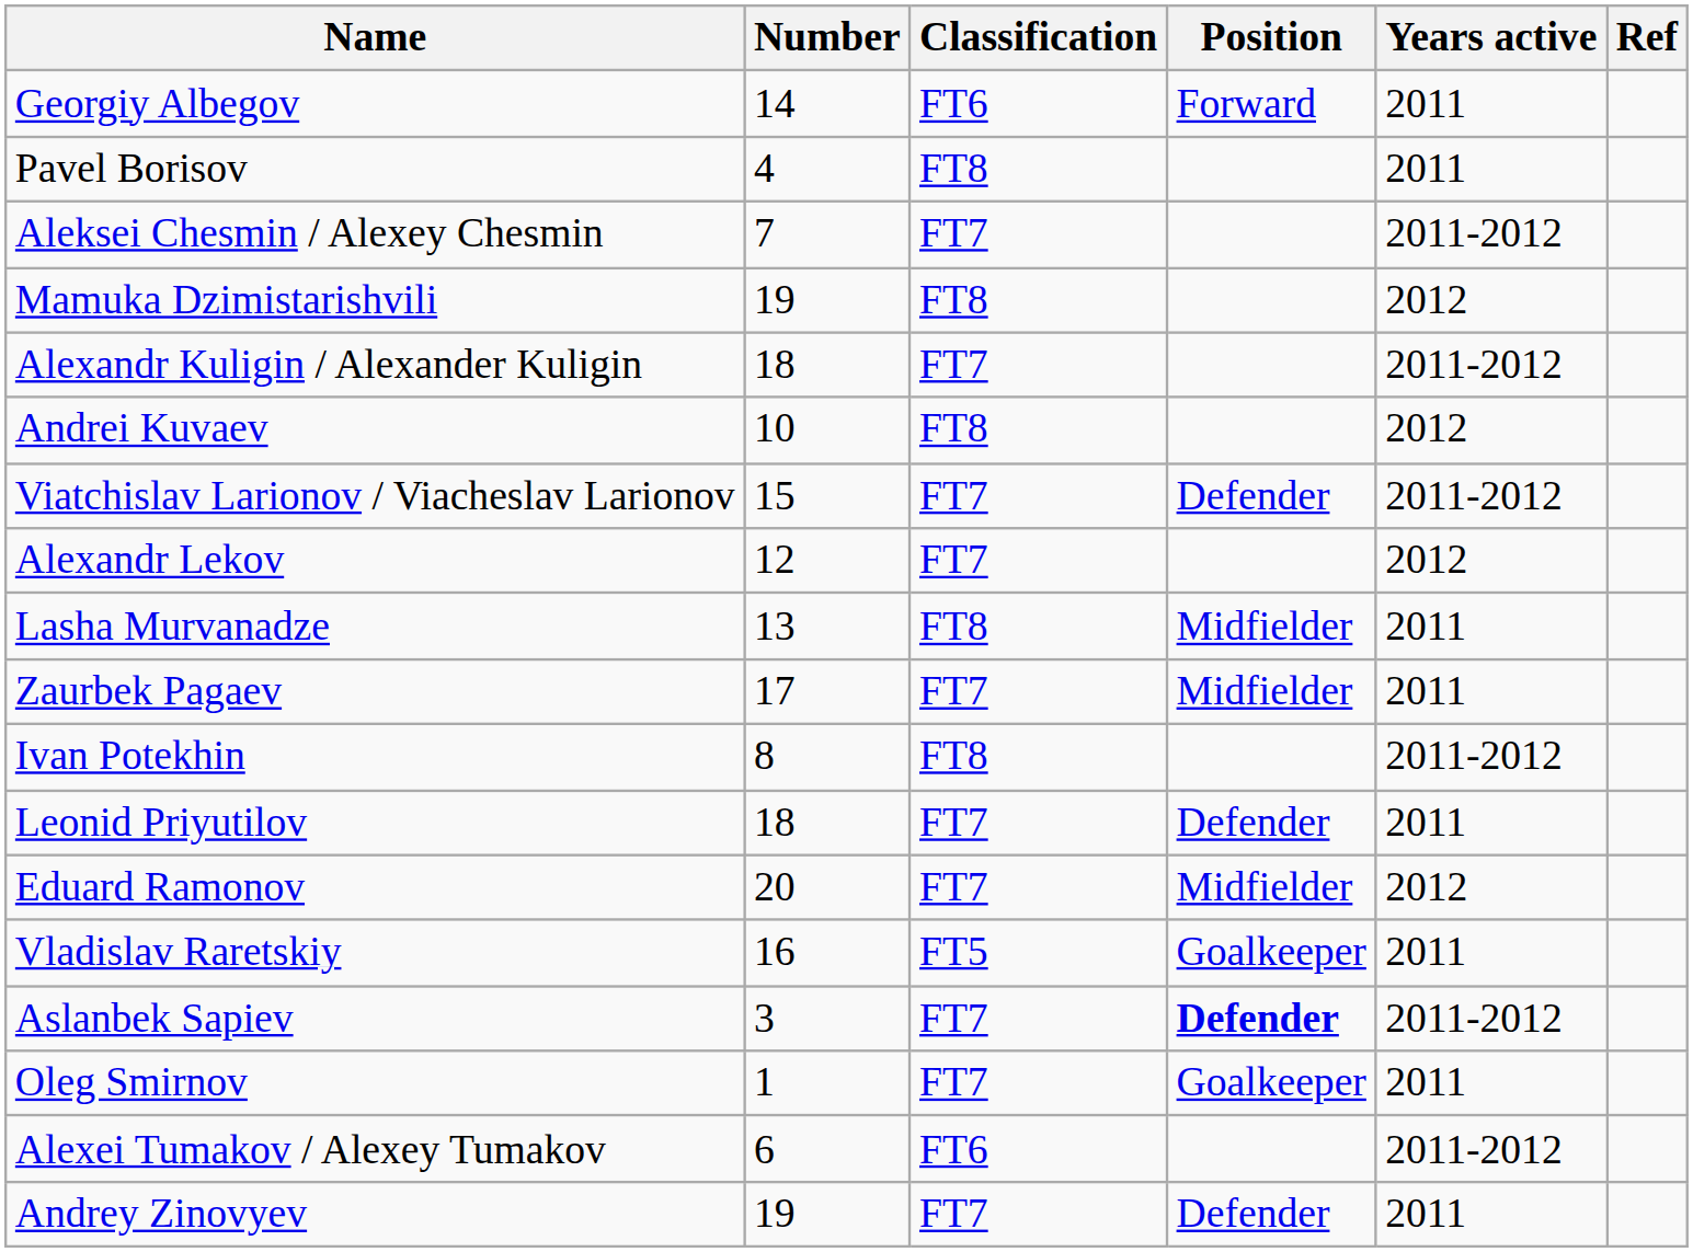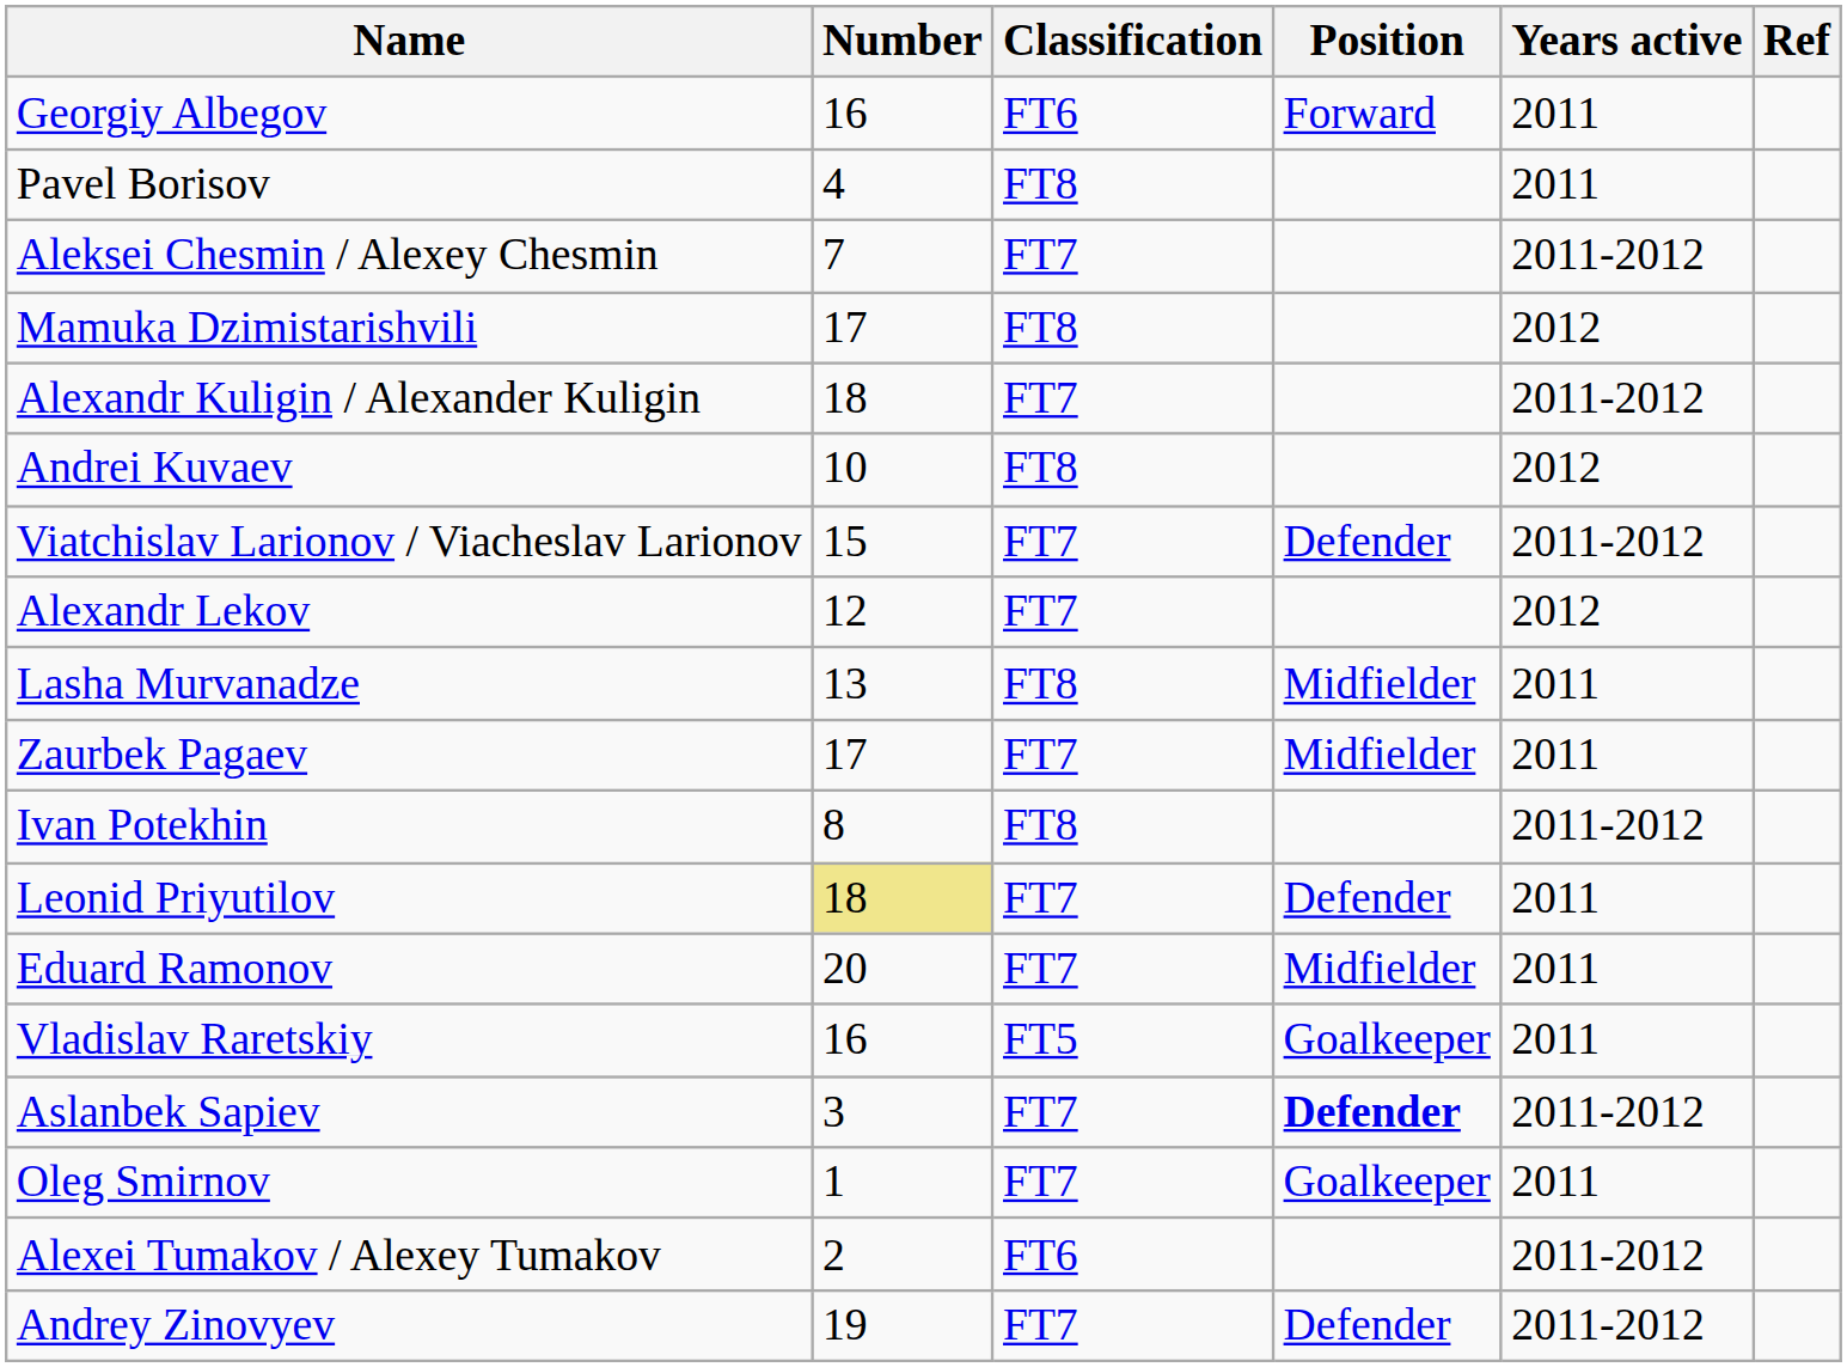 <table class="wikitable">
 <tr>
 <th>Name</th>
 <th>Number</th>
 <th>Classification</th>
 <th>Position</th>
 <th>Years active</th>
 <th>Ref</th>
 </tr>
 <tr>
 <td><a href='#'>Georgiy Albegov</a></td>
-<td>14</td>
+<td>16</td>
 <td><a href='#'>FT6</a></td>
 <td><a href='#'>Forward</a></td>
 <td>2011</td>
 <td></td>
 </tr>
 <tr>
 <td>Pavel Borisov</td>
 <td>4</td>
 <td><a href='#'>FT8</a></td>
 <td></td>
 <td>2011</td>
 <td></td>
 </tr>
 <tr>
 <td><a href='#'>Aleksei Chesmin</a> / Alexey Chesmin</td>
 <td>7</td>
 <td><a href='#'>FT7</a></td>
 <td></td>
 <td>2011-2012</td>
 <td></td>
 </tr>
 <tr>
 <td><a href='#'>Mamuka Dzimistarishvili</a></td>
-<td>19</td>
+<td>17</td>
 <td><a href='#'>FT8</a></td>
 <td></td>
 <td>2012</td>
 <td></td>
 </tr>
 <tr>
 <td><a href='#'>Alexandr Kuligin</a> / Alexander Kuligin</td>
 <td>18</td>
 <td><a href='#'>FT7</a></td>
 <td></td>
 <td>2011-2012</td>
 <td></td>
 </tr>
 <tr>
 <td><a href='#'>Andrei Kuvaev</a></td>
 <td>10</td>
 <td><a href='#'>FT8</a></td>
 <td></td>
 <td>2012</td>
 <td></td>
 </tr>
 <tr>
 <td><a href='#'>Viatchislav Larionov</a> / Viacheslav Larionov</td>
 <td>15</td>
 <td><a href='#'>FT7</a></td>
 <td><a href='#'>Defender</a></td>
 <td>2011-2012</td>
 <td></td>
 </tr>
 <tr>
 <td><a href='#'>Alexandr Lekov</a></td>
 <td>12</td>
 <td><a href='#'>FT7</a></td>
 <td></td>
 <td>2012</td>
 <td></td>
 </tr>
 <tr>
 <td><a href='#'>Lasha Murvanadze</a></td>
 <td>13</td>
 <td><a href='#'>FT8</a></td>
 <td><a href='#'>Midfielder</a></td>
 <td>2011</td>
 <td></td>
 </tr>
 <tr>
 <td><a href='#'>Zaurbek Pagaev</a></td>
 <td>17</td>
 <td><a href='#'>FT7</a></td>
 <td><a href='#'>Midfielder</a></td>
 <td>2011</td>
 <td></td>
 </tr>
 <tr>
 <td><a href='#'>Ivan Potekhin</a></td>
 <td>8</td>
 <td><a href='#'>FT8</a></td>
 <td></td>
 <td>2011-2012</td>
 <td></td>
 </tr>
 <tr>
 <td><a href='#'>Leonid Priyutilov</a></td>
-<td>18</td>
+<td style="background: khaki;">18</td>
 <td><a href='#'>FT7</a></td>
 <td><a href='#'>Defender</a></td>
 <td>2011</td>
 <td></td>
 </tr>
 <tr>
 <td><a href='#'>Eduard Ramonov</a></td>
 <td>20</td>
 <td><a href='#'>FT7</a></td>
 <td><a href='#'>Midfielder</a></td>
-<td>2012</td>
+<td>2011</td>
 <td></td>
 </tr>
 <tr>
 <td><a href='#'>Vladislav Raretskiy</a></td>
 <td>16</td>
 <td><a href='#'>FT5</a></td>
 <td><a href='#'>Goalkeeper</a></td>
 <td>2011</td>
 <td></td>
 </tr>
 <tr>
 <td><a href='#'>Aslanbek Sapiev</a></td>
 <td>3</td>
 <td><a href='#'>FT7</a></td>
 <td><strong><a href='#'>Defender</a></strong></td>
 <td>2011-2012</td>
 <td></td>
 </tr>
 <tr>
 <td><a href='#'>Oleg Smirnov</a></td>
 <td>1</td>
 <td><a href='#'>FT7</a></td>
 <td><a href='#'>Goalkeeper</a></td>
 <td>2011</td>
 <td></td>
 </tr>
 <tr>
 <td><a href='#'>Alexei Tumakov</a> /  Alexey Tumakov</td>
-<td>6</td>
+<td>2</td>
 <td><a href='#'>FT6</a></td>
 <td></td>
 <td>2011-2012</td>
 <td></td>
 </tr>
 <tr>
 <td><a href='#'>Andrey Zinovyev</a></td>
 <td>19</td>
 <td><a href='#'>FT7</a></td>
 <td><a href='#'>Defender</a></td>
-<td>2011</td>
+<td>2011-2012</td>
 <td></td>
 </tr>
 </table>
